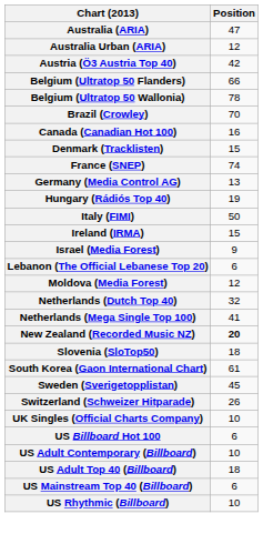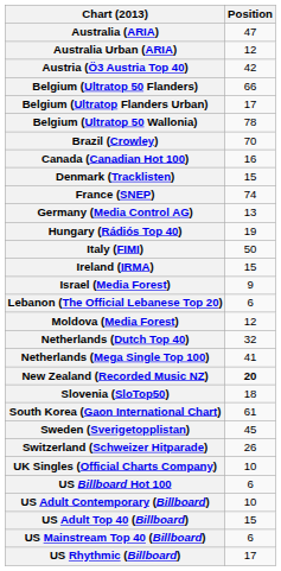 <table class="wikitable plainrowheaders sortable" style="text-align:center;">
 <tr>
 <th>Chart (2013)</th>
 <th>Position</th>
 </tr>
 <tr>
 <th scope="row">Australia (<a href='#'>ARIA</a>)</th>
 <td align="center">47</td>
 </tr>
 <tr>
 <th scope="row">Australia Urban (<a href='#'>ARIA</a>)</th>
 <td align="center">12</td>
 </tr>
 <tr>
 <th scope="row">Austria (<a href='#'>Ö3 Austria Top 40</a>)</th>
 <td align="center">42</td>
 </tr>
 <tr>
 <th scope="row">Belgium (<a href='#'>Ultratop 50</a> Flanders)</th>
 <td align="center">66</td>
+</tr>
+<tr>
+<th scope="row">Belgium (<a href='#'>Ultratop</a> Flanders Urban)</th>
+<td align="center">17</td>
 </tr>
 <tr>
 <th scope="row">Belgium (<a href='#'>Ultratop 50</a> Wallonia)</th>
 <td align="center">78</td>
 </tr>
 <tr>
 <th scope="row">Brazil (<a href='#'>Crowley</a>)</th>
 <td align="center">70</td>
 </tr>
 <tr>
 <th scope="row">Canada (<a href='#'>Canadian Hot 100</a>)</th>
 <td align="center">16</td>
 </tr>
 <tr>
 <th scope="row">Denmark (<a href='#'>Tracklisten</a>)</th>
 <td align="center">15</td>
 </tr>
 <tr>
 <th scope="row">France (<a href='#'>SNEP</a>)</th>
 <td align="center">74</td>
 </tr>
 <tr>
 <th scope="row">Germany (<a href='#'>Media Control AG</a>)</th>
 <td style="text-align:center;">13</td>
 </tr>
 <tr>
 <th scope="row">Hungary (<a href='#'>Rádiós Top 40</a>)</th>
 <td align="center">19</td>
 </tr>
 <tr>
 <th scope="row">Italy (<a href='#'>FIMI</a>)</th>
 <td style="text-align:center;">50</td>
 </tr>
 <tr>
 <th scope="row">Ireland (<a href='#'>IRMA</a>)</th>
 <td style="text-align:center;">15</td>
 </tr>
 <tr>
 <th scope="row">Israel (<a href='#'>Media Forest</a>)</th>
 <td style="text-align:center;">9</td>
 </tr>
 <tr>
 <th scope="row">Lebanon (<a href='#'>The Official Lebanese Top 20</a>)</th>
 <td align="center">6</td>
 </tr>
 <tr>
 <th scope="row">Moldova (<a href='#'>Media Forest</a>)</th>
 <td align="center">12</td>
 </tr>
 <tr>
 <th scope="row">Netherlands (<a href='#'>Dutch Top 40</a>)</th>
 <td align="center">32</td>
 </tr>
 <tr>
 <th scope="row">Netherlands (<a href='#'>Mega Single Top 100</a>)</th>
 <td align="center">41</td>
 </tr>
 <tr>
 <th scope="row">New Zealand (<a href='#'>Recorded Music NZ</a>)</th>
 <td align="center"><strong>20</strong></td>
 </tr>
 <tr>
 <th scope="row">Slovenia (<a href='#'>SloTop50</a>)</th>
 <td align=center>18</td>
 </tr>
 <tr>
 <th scope="row">South Korea (<a href='#'>Gaon International Chart</a>)</th>
 <td align="center">61</td>
 </tr>
 <tr>
 <th scope="row">Sweden (<a href='#'>Sverigetopplistan</a>)</th>
 <td>45</td>
 </tr>
 <tr>
 <th scope="row">Switzerland (<a href='#'>Schweizer Hitparade</a>)</th>
 <td align="center">26</td>
 </tr>
 <tr>
 <th scope="row">UK Singles (<a href='#'>Official Charts Company</a>)</th>
 <td>10</td>
 </tr>
 <tr>
 <th scope="row">US <a href='#'><em>Billboard</em> Hot 100</a></th>
 <td style="text-align:center;">6</td>
 </tr>
 <tr>
 <th scope="row">US <a href='#'>Adult Contemporary</a> (<em><a href='#'>Billboard</a></em>)</th>
 <td style="text-align:center;">10</td>
 </tr>
 <tr>
 <th scope="row">US <a href='#'>Adult Top 40</a> (<em><a href='#'>Billboard</a></em>)</th>
-<td style="text-align:center;">18</td>
+<td style="text-align:center;">15</td>
 </tr>
 <tr>
 <th scope="row">US <a href='#'>Mainstream Top 40</a> (<em><a href='#'>Billboard</a></em>)</th>
 <td style="text-align:center;">6</td>
 </tr>
 <tr>
 <th scope="row">US <a href='#'>Rhythmic</a> (<em><a href='#'>Billboard</a></em>)</th>
-<td style="text-align:center;">10</td>
+<td style="text-align:center;">17</td>
 </tr>
 </table>
